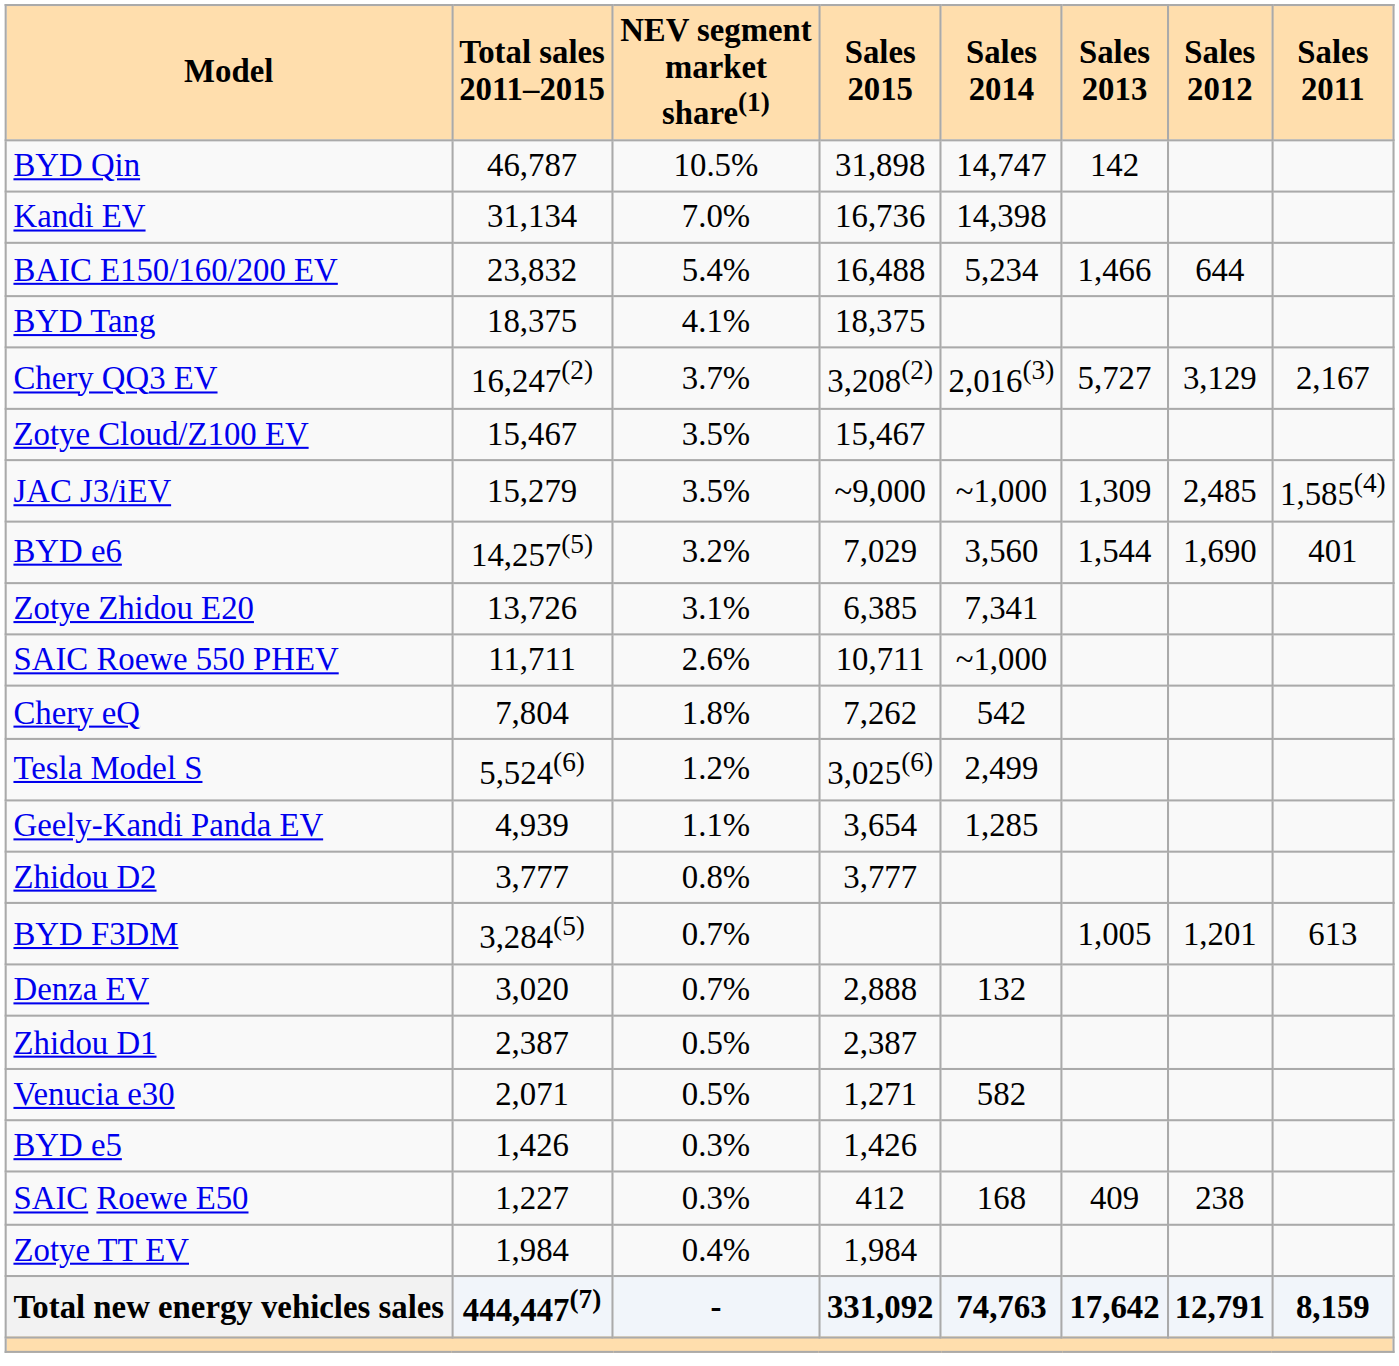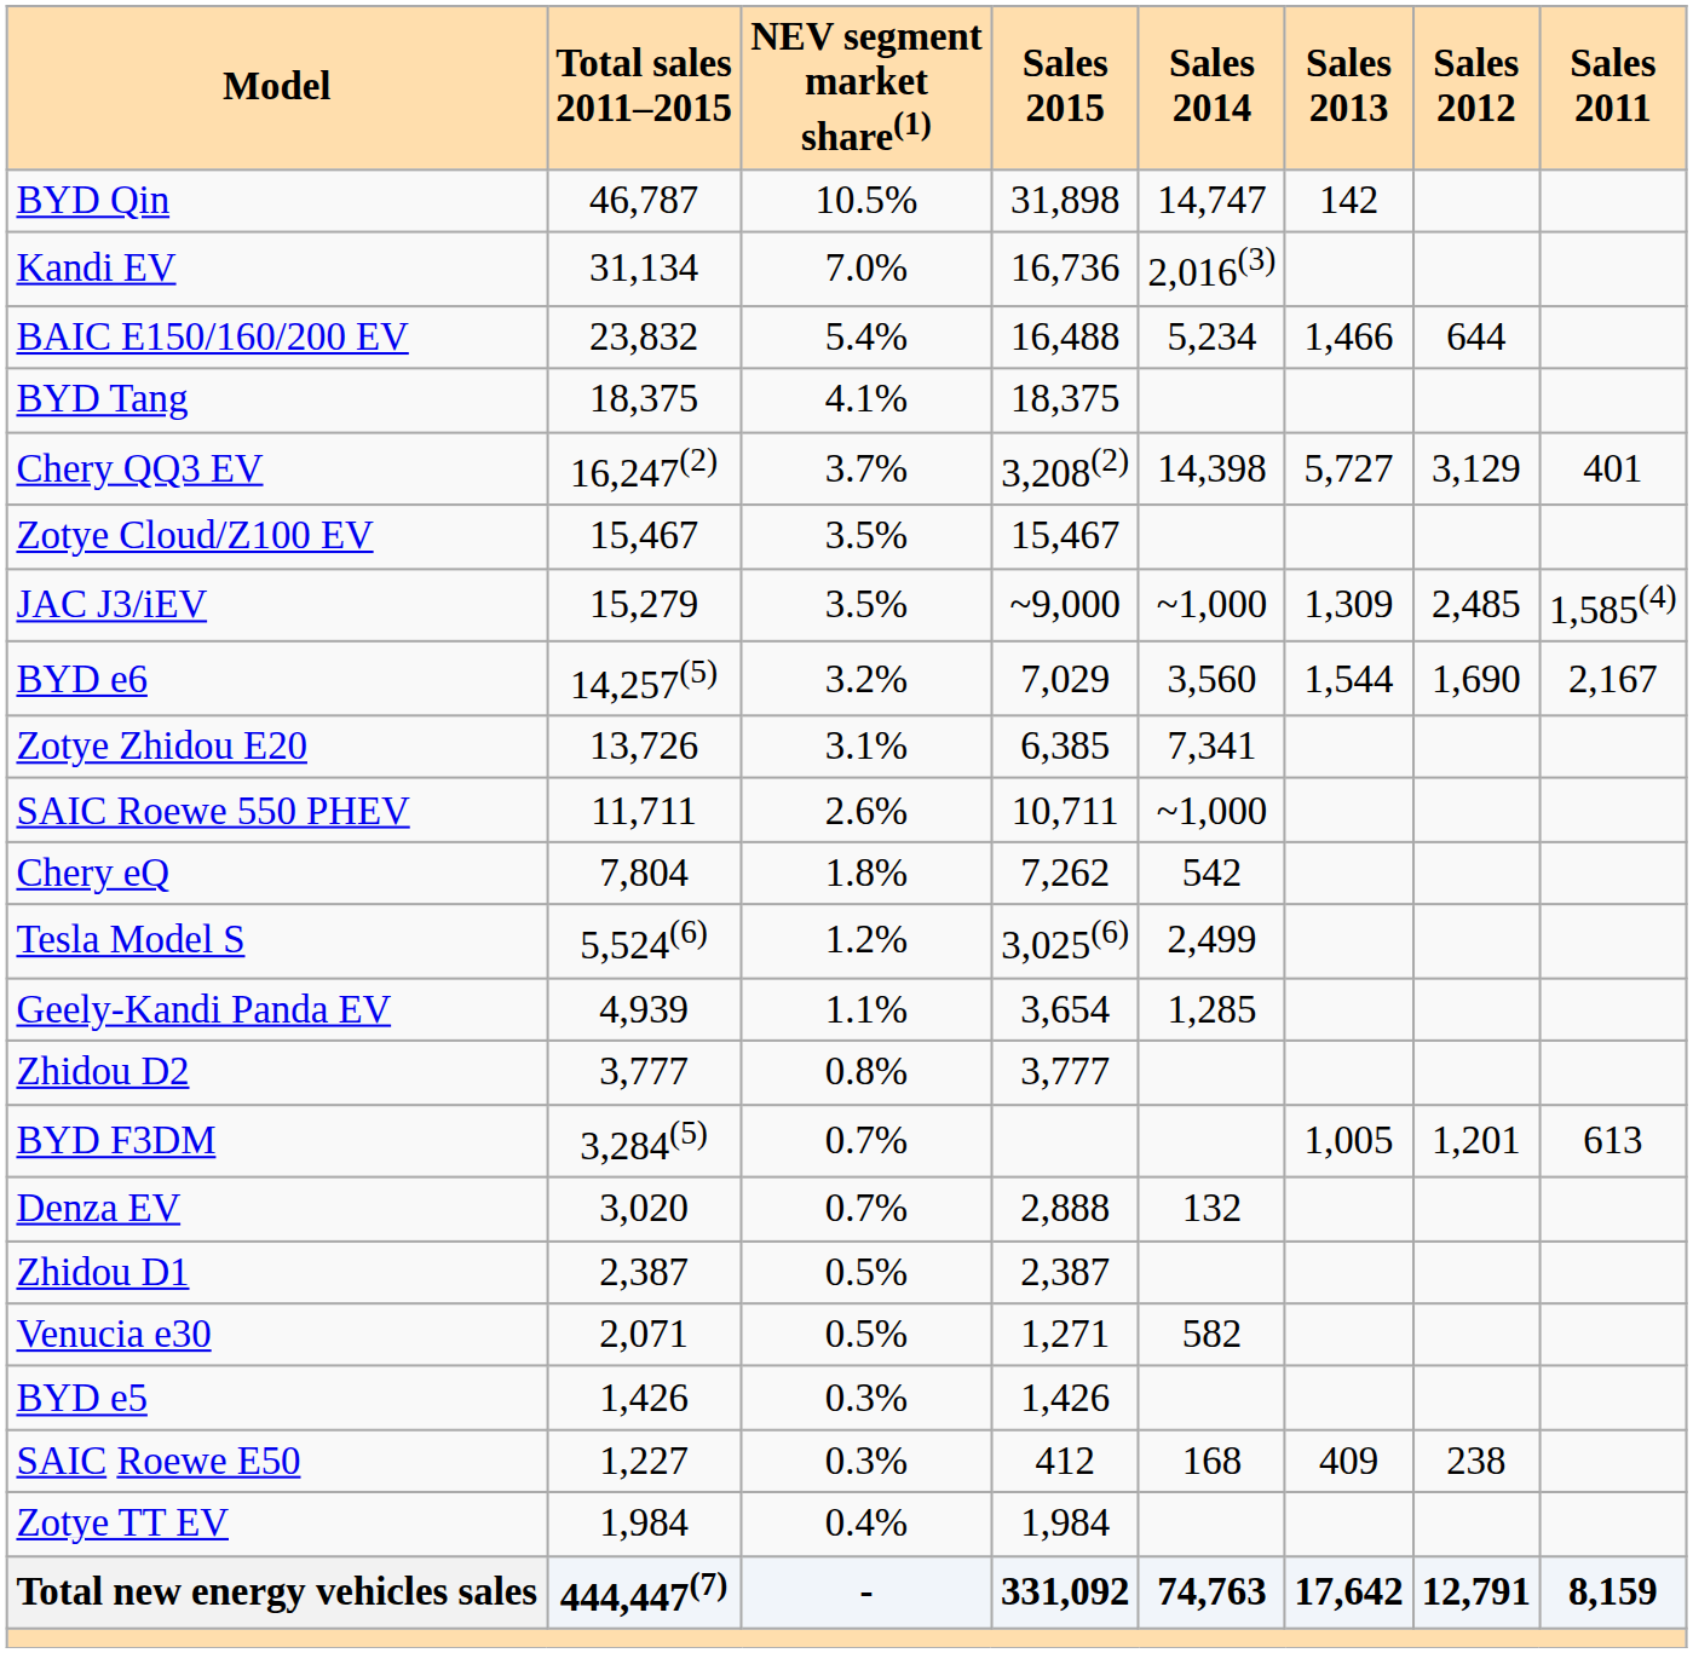 <table class="wikitable"  style="margin: 1em auto 1em auto">
 <tr>
 <th style="background:#ffdead">Model</th>
 <th style="background:#ffdead">Total sales<br> 2011–2015</th>
 <th style="background:#ffdead">NEV segment<br>market<br>share<sup>(1)</sup></th>
 <th style="background:#ffdead">Sales<br>2015</th>
 <th style="background:#ffdead">Sales<br>2014</th>
 <th style="background:#ffdead">Sales<br>2013</th>
 <th style="background:#ffdead">Sales<br>2012</th>
 <th style="background:#ffdead">Sales<br>2011</th>
 </tr>
 <tr style="text-align:center;">
 <td align=left><a href='#'>BYD Qin</a></td>
 <td>46,787</td>
 <td>10.5%</td>
 <td>31,898</td>
 <td>14,747</td>
 <td>142</td>
 <td></td>
 <td></td>
 </tr>
 <tr style="text-align:center;">
 <td align=left><a href='#'>Kandi EV</a></td>
 <td>31,134</td>
 <td>7.0%</td>
 <td>16,736</td>
-<td>14,398</td>
+<td>2,016<sup>(3)</sup></td>
 <td></td>
 <td></td>
 <td></td>
 </tr>
 <tr style="text-align:center;">
 <td align=left><a href='#'>BAIC E150/160/200 EV</a></td>
 <td>23,832</td>
 <td>5.4%</td>
 <td>16,488</td>
 <td>5,234</td>
 <td>1,466</td>
 <td>644</td>
 <td></td>
 </tr>
 <tr style="text-align:center;">
 <td align=left><a href='#'>BYD Tang</a></td>
 <td>18,375</td>
 <td>4.1%</td>
 <td>18,375</td>
 <td></td>
 <td></td>
 <td></td>
 <td></td>
 </tr>
 <tr style="text-align:center;">
 <td align=left><a href='#'>Chery QQ3 EV</a></td>
 <td>16,247<sup>(2)</sup></td>
 <td>3.7%</td>
 <td>3,208<sup>(2)</sup></td>
-<td>2,016<sup>(3)</sup></td>
+<td>14,398</td>
 <td>5,727</td>
 <td>3,129</td>
-<td>2,167</td>
+<td>401</td>
 </tr>
 <tr style="text-align:center;">
 <td align=left><a href='#'>Zotye Cloud/Z100 EV</a></td>
 <td>15,467</td>
 <td>3.5%</td>
 <td>15,467</td>
 <td></td>
 <td></td>
 <td></td>
 <td></td>
 </tr>
 <tr style="text-align:center;">
 <td align=left><a href='#'>JAC J3/iEV</a></td>
 <td>15,279</td>
 <td>3.5%</td>
 <td>~9,000</td>
 <td>~1,000</td>
 <td>1,309</td>
 <td>2,485</td>
 <td>1,585<sup>(4)</sup></td>
 </tr>
 <tr style="text-align:center;">
 <td align=left><a href='#'>BYD e6</a></td>
 <td>14,257<sup>(5)</sup></td>
 <td>3.2%</td>
 <td>7,029</td>
 <td>3,560</td>
 <td>1,544</td>
 <td>1,690</td>
-<td>401</td>
+<td>2,167</td>
 </tr>
 <tr style="text-align:center;">
 <td align=left><a href='#'>Zotye Zhidou E20</a></td>
 <td>13,726</td>
 <td>3.1%</td>
 <td>6,385</td>
 <td>7,341</td>
 <td></td>
 <td></td>
 <td></td>
 </tr>
 <tr style="text-align:center;">
 <td align=left><a href='#'>SAIC Roewe 550 PHEV</a></td>
 <td>11,711</td>
 <td>2.6%</td>
 <td>10,711</td>
 <td>~1,000</td>
 <td></td>
 <td></td>
 <td></td>
 </tr>
 <tr style="text-align:center;">
 <td align=left><a href='#'>Chery eQ</a></td>
 <td>7,804</td>
 <td>1.8%</td>
 <td>7,262</td>
 <td>542</td>
 <td></td>
 <td></td>
 <td></td>
 </tr>
 <tr style="text-align:center;">
 <td align=left><a href='#'>Tesla Model S</a></td>
 <td>5,524<sup>(6)</sup></td>
 <td>1.2%</td>
 <td>3,025<sup>(6)</sup></td>
 <td>2,499</td>
 <td></td>
 <td></td>
 <td></td>
 </tr>
 <tr style="text-align:center;">
 <td align=left><a href='#'>Geely-Kandi Panda EV</a></td>
 <td>4,939</td>
 <td>1.1%</td>
 <td>3,654</td>
 <td>1,285</td>
 <td></td>
 <td></td>
 <td></td>
 </tr>
 <tr style="text-align:center;">
 <td align=left><a href='#'>Zhidou D2</a></td>
 <td>3,777</td>
 <td>0.8%</td>
 <td>3,777</td>
 <td></td>
 <td></td>
 <td></td>
 <td></td>
 </tr>
 <tr style="text-align:center;">
 <td align=left><a href='#'>BYD F3DM</a></td>
 <td>3,284<sup>(5)</sup></td>
 <td>0.7%</td>
 <td></td>
 <td></td>
 <td>1,005</td>
 <td>1,201</td>
 <td>613</td>
 </tr>
 <tr style="text-align:center;">
 <td align=left><a href='#'>Denza EV</a></td>
 <td>3,020</td>
 <td>0.7%</td>
 <td>2,888</td>
 <td>132</td>
 <td></td>
 <td></td>
 <td></td>
 </tr>
 <tr style="text-align:center;">
 <td align=left><a href='#'>Zhidou D1</a></td>
 <td>2,387</td>
 <td>0.5%</td>
 <td>2,387</td>
 <td></td>
 <td></td>
 <td></td>
 <td></td>
 </tr>
 <tr style="text-align:center;">
 <td align=left><a href='#'>Venucia e30</a></td>
 <td>2,071</td>
 <td>0.5%</td>
 <td>1,271</td>
 <td>582</td>
 <td></td>
 <td></td>
 <td></td>
 </tr>
 <tr style="text-align:center;">
 <td align=left><a href='#'>BYD e5</a></td>
 <td>1,426</td>
 <td>0.3%</td>
 <td>1,426</td>
 <td></td>
 <td></td>
 <td></td>
 <td></td>
 </tr>
 <tr style="text-align:center;">
 <td align=left><a href='#'>SAIC</a> <a href='#'>Roewe E50</a></td>
 <td>1,227</td>
 <td>0.3%</td>
 <td>412</td>
 <td>168</td>
 <td>409</td>
 <td>238</td>
 <td></td>
 </tr>
 <tr style="text-align:center;">
 <td align=left><a href='#'>Zotye TT EV</a></td>
 <td>1,984</td>
 <td>0.4%</td>
 <td>1,984</td>
 <td></td>
 <td></td>
 <td></td>
 <td></td>
 </tr>
 <tr style="text-align:center; background:#f1f5fa;">
 <th style="text-align:left; ">Total new energy vehicles sales</th>
 <th style="background:#f1f5fa;">444,447<sup>(7)</sup></th>
 <th style="background:#f1f5fa;">-</th>
 <th style="background:#f1f5fa;">331,092</th>
 <th style="background:#f1f5fa;">74,763</th>
 <th style="background:#f1f5fa;">17,642</th>
 <th style="background:#f1f5fa;">12,791</th>
 <th style="background:#f1f5fa;">8,159</th>
 </tr>
 <tr>
 <td colspan="8" style="text-align:left; background:#ffdead"></td>
 </tr>
 </table>
